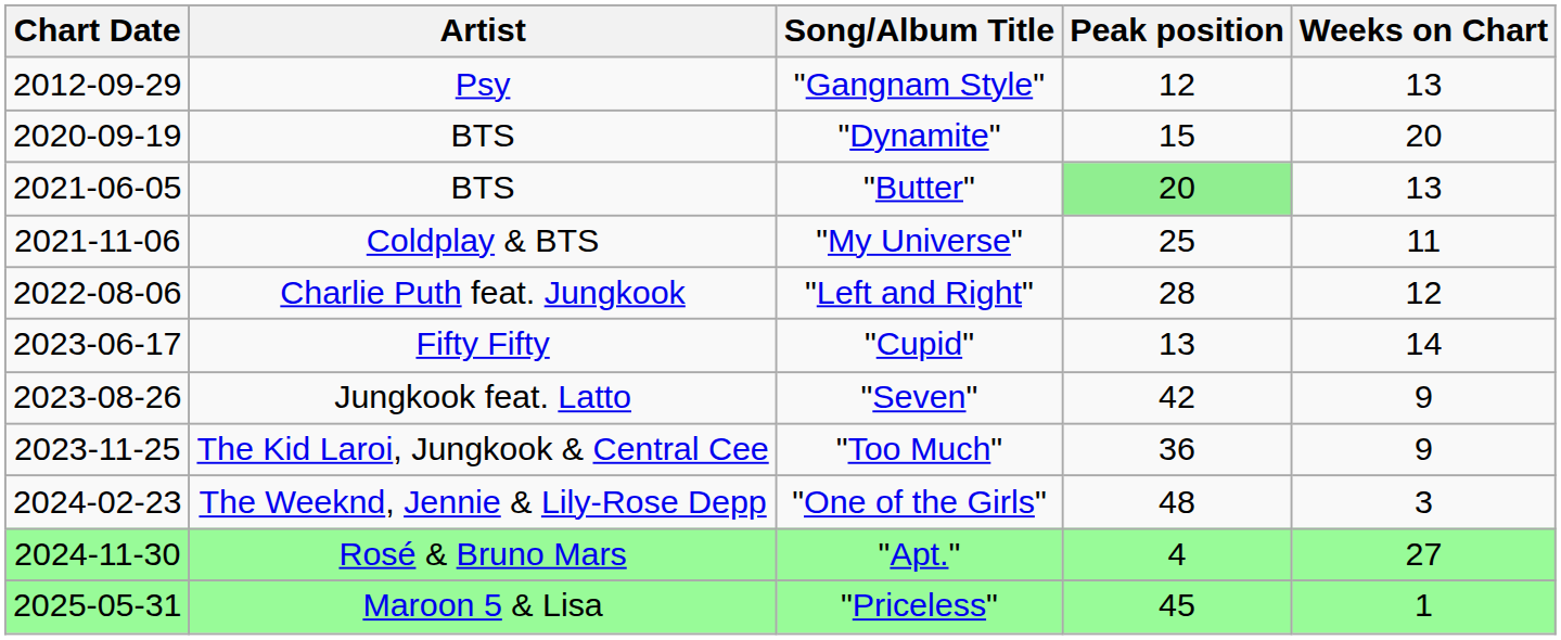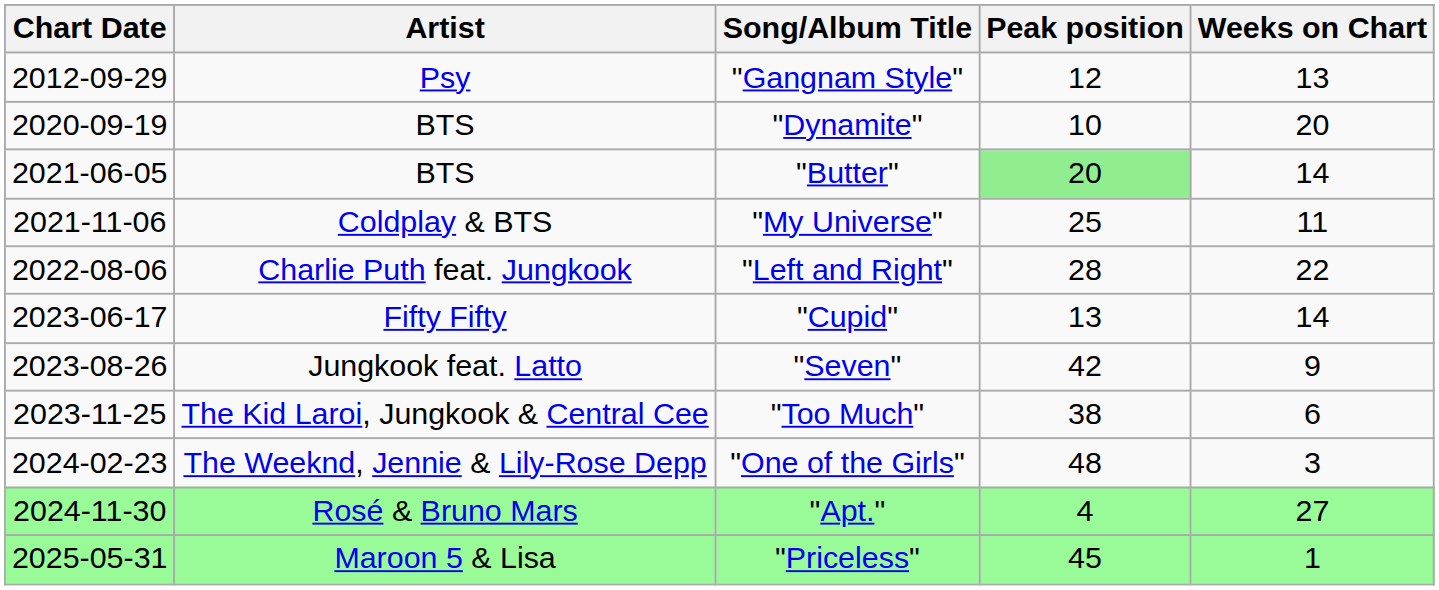 <table class="wikitable sortable" style="text-align:center">
 <tr>
 <th>Chart Date</th>
 <th>Artist</th>
 <th>Song/Album Title</th>
 <th>Peak position</th>
 <th>Weeks on Chart</th>
 </tr>
 <tr>
 <td>2012-09-29</td>
 <td><a href='#'>Psy</a></td>
 <td>"<a href='#'>Gangnam Style</a>"</td>
 <td>12</td>
 <td>13</td>
 </tr>
 <tr>
 <td>2020-09-19</td>
 <td>BTS</td>
 <td>"<a href='#'>Dynamite</a>"</td>
-<td>15</td>
+<td>10</td>
 <td>20</td>
 </tr>
 <tr>
 <td>2021-06-05</td>
 <td>BTS</td>
 <td>"<a href='#'>Butter</a>"</td>
 <td style="background: lightgreen;">20</td>
-<td>13</td>
+<td>14</td>
 </tr>
 <tr>
 <td>2021-11-06</td>
 <td><a href='#'>Coldplay</a> & BTS</td>
 <td>"<a href='#'>My Universe</a>"</td>
 <td>25</td>
 <td>11</td>
 </tr>
 <tr>
 <td>2022-08-06</td>
 <td><a href='#'>Charlie Puth</a> feat. <a href='#'>Jungkook</a></td>
 <td>"<a href='#'>Left and Right</a>"</td>
 <td>28</td>
-<td>12</td>
+<td>22</td>
 </tr>
 <tr>
 <td>2023-06-17</td>
 <td><a href='#'>Fifty Fifty</a></td>
 <td>"<a href='#'>Cupid</a>"</td>
 <td>13</td>
 <td>14</td>
 </tr>
 <tr>
 <td>2023-08-26</td>
 <td>Jungkook feat. <a href='#'>Latto</a></td>
 <td>"<a href='#'>Seven</a>"</td>
 <td>42</td>
 <td>9</td>
 </tr>
 <tr>
 <td>2023-11-25</td>
 <td><a href='#'>The Kid Laroi</a>, Jungkook & <a href='#'>Central Cee</a></td>
 <td>"<a href='#'>Too Much</a>"</td>
-<td>36</td>
-<td>9</td>
+<td>38</td>
+<td>6</td>
 </tr>
 <tr>
 <td>2024-02-23</td>
 <td><a href='#'>The Weeknd</a>, <a href='#'>Jennie</a> & <a href='#'>Lily-Rose Depp</a></td>
 <td>"<a href='#'>One of the Girls</a>"</td>
 <td>48</td>
 <td>3</td>
 </tr>
 <tr style="background:palegreen;">
 <td>2024-11-30</td>
 <td><a href='#'>Rosé</a> & <a href='#'>Bruno Mars</a></td>
 <td>"<a href='#'>Apt.</a>"</td>
 <td>4</td>
 <td>27</td>
 </tr>
 <tr style="background:palegreen;">
 <td>2025-05-31</td>
 <td><a href='#'>Maroon 5</a> & Lisa</td>
 <td>"<a href='#'>Priceless</a>"</td>
 <td>45</td>
 <td>1</td>
 </tr>
 </table>
